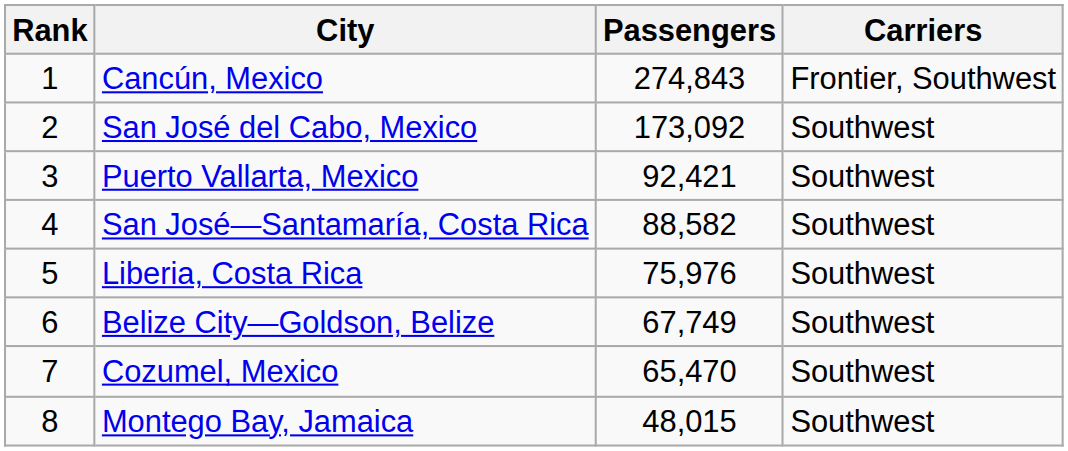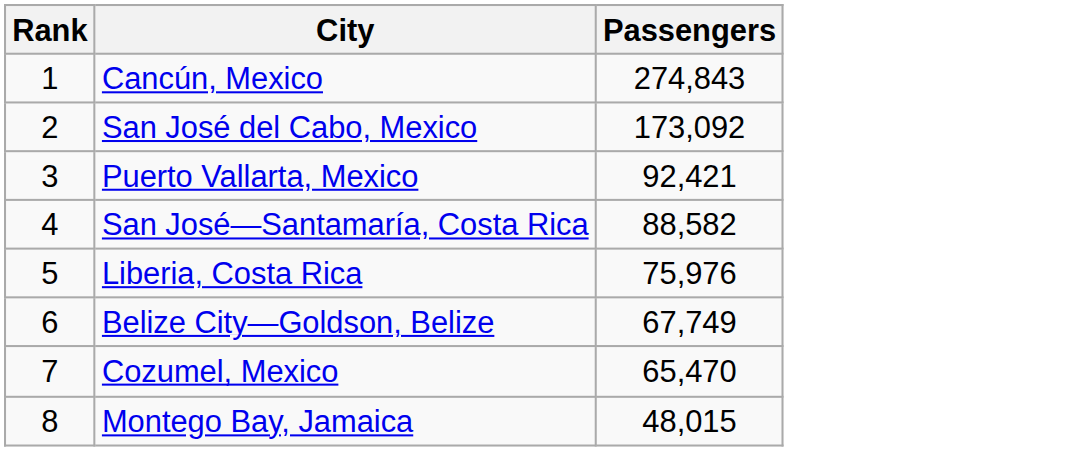 <table class="wikitable" style="font-size: 95%">
 <tr>
 <th>Rank</th>
 <th>City</th>
 <th>Passengers</th>
-<th>Carriers</th>
 </tr>
 <tr>
 <td align="center">1</td>
 <td> <a href='#'>Cancún, Mexico</a></td>
 <td align="center">274,843</td>
-<td>Frontier, Southwest</td>
 </tr>
 <tr>
 <td align="center">2</td>
 <td> <a href='#'>San José del Cabo, Mexico</a></td>
 <td align="center">173,092</td>
-<td>Southwest</td>
 </tr>
 <tr>
 <td align="center">3</td>
 <td> <a href='#'>Puerto Vallarta, Mexico</a></td>
 <td align="center">92,421</td>
-<td>Southwest</td>
 </tr>
 <tr>
 <td align="center">4</td>
 <td> <a href='#'>San José—Santamaría, Costa Rica</a></td>
 <td align="center">88,582</td>
-<td>Southwest</td>
 </tr>
 <tr>
 <td align="center">5</td>
 <td> <a href='#'>Liberia, Costa Rica</a></td>
 <td align="center">75,976</td>
-<td>Southwest</td>
 </tr>
 <tr>
 <td align="center">6</td>
 <td> <a href='#'>Belize City—Goldson, Belize</a></td>
 <td align="center">67,749</td>
-<td>Southwest</td>
 </tr>
 <tr>
 <td align="center">7</td>
 <td> <a href='#'>Cozumel, Mexico</a></td>
 <td align="center">65,470</td>
-<td>Southwest</td>
 </tr>
 <tr>
 <td align="center">8</td>
 <td> <a href='#'>Montego Bay, Jamaica</a></td>
 <td align="center">48,015</td>
-<td>Southwest</td>
 </tr>
 </table>
